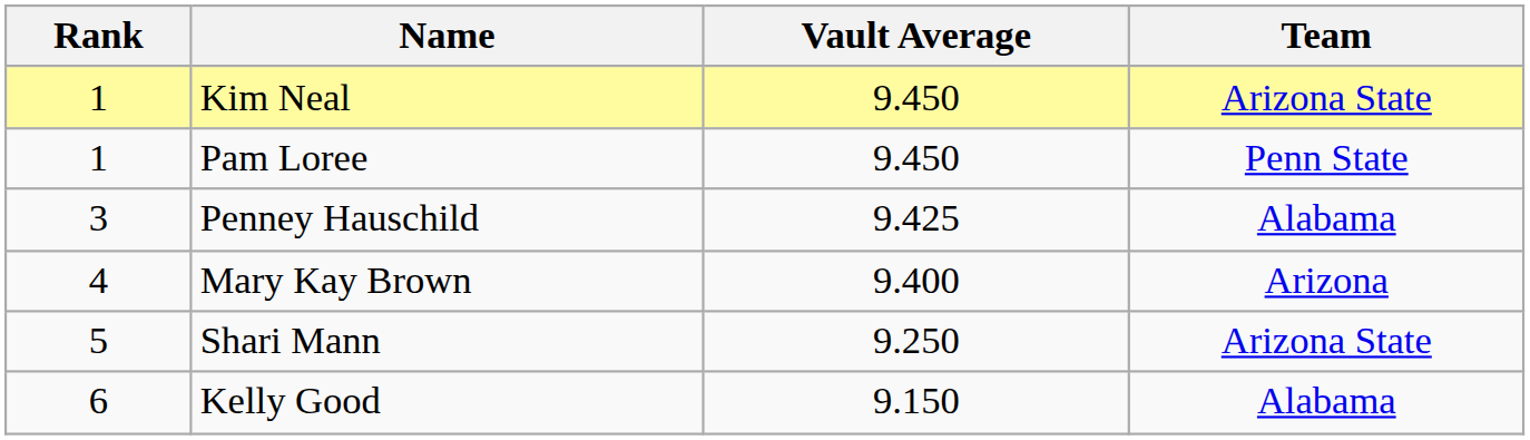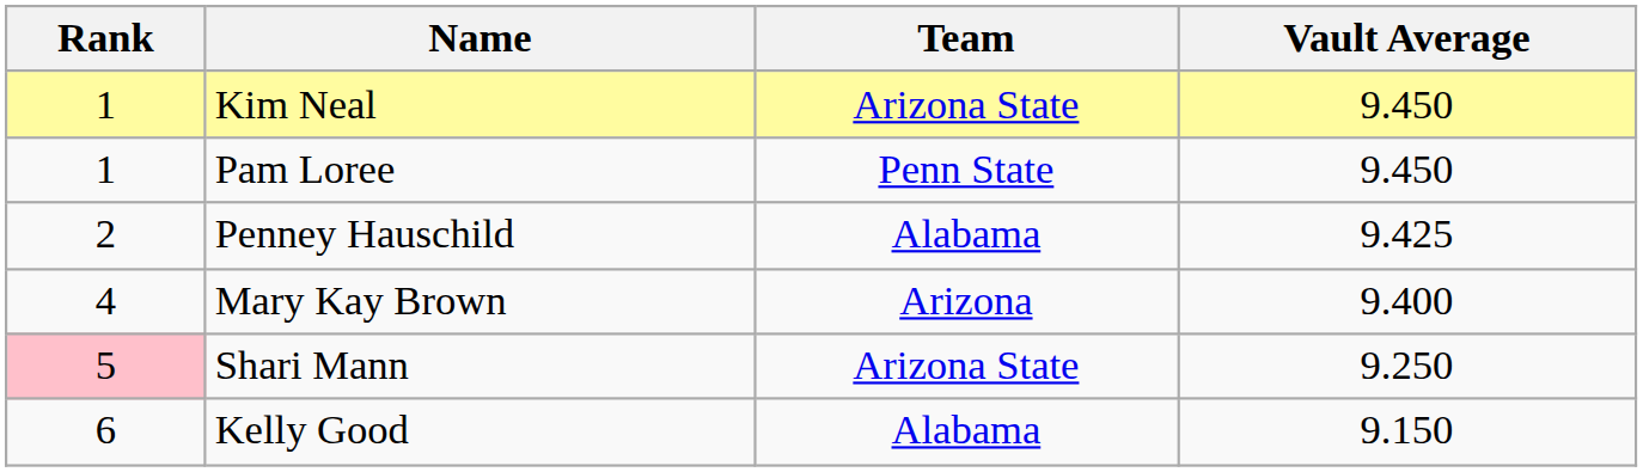 <table class="sortable wikitable" style="text-align:center" width=50%>
 <tr>
 <th>Rank</th>
 <th>Name</th>
+<th>Team</th>
 <th>Vault Average</th>
-<th>Team</th>
 </tr>
 <tr bgcolor=fffca>
 <td>1</td>
 <td align="left">Kim Neal</td>
+<td><a href='#'>Arizona State</a></td>
 <td>9.450</td>
-<td><a href='#'>Arizona State</a></td>
 </tr>
 <tr>
 <td>1</td>
 <td align="left">Pam Loree</td>
+<td><a href='#'>Penn State</a></td>
 <td>9.450</td>
-<td><a href='#'>Penn State</a></td>
 </tr>
 <tr>
-<td>3</td>
+<td>2</td>
 <td align="left">Penney Hauschild</td>
+<td><a href='#'>Alabama</a></td>
 <td>9.425</td>
-<td><a href='#'>Alabama</a></td>
 </tr>
 <tr>
 <td>4</td>
 <td align="left">Mary Kay Brown</td>
+<td><a href='#'>Arizona</a></td>
 <td>9.400</td>
-<td><a href='#'>Arizona</a></td>
 </tr>
 <tr>
-<td>5</td>
+<td style="background: pink;">5</td>
 <td align="left">Shari Mann</td>
+<td><a href='#'>Arizona State</a></td>
 <td>9.250</td>
-<td><a href='#'>Arizona State</a></td>
 </tr>
 <tr>
 <td>6</td>
 <td align="left">Kelly Good</td>
+<td><a href='#'>Alabama</a></td>
 <td>9.150</td>
-<td><a href='#'>Alabama</a></td>
 </tr>
 </table>
